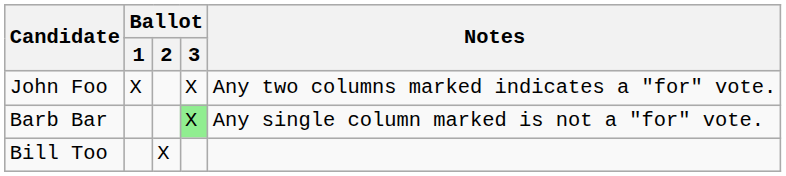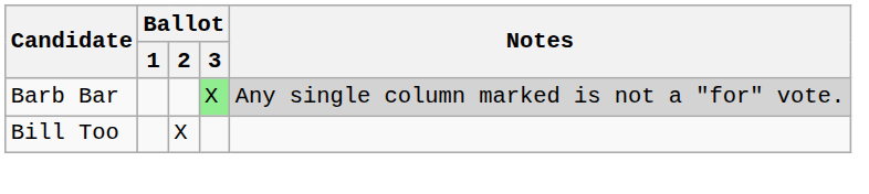 <table class="wikitable">
 <tr>
 <th rowspan=2>Candidate</th>
 <th colspan=3>Ballot</th>
 <th rowspan=2>Notes</th>
 </tr>
 <tr>
 <th>1</th>
 <th>2</th>
 <th>3</th>
 </tr>
 <tr>
-<td>John Foo</td>
-<td>X</td>
-<td></td>
-<td>X</td>
-<td>Any two columns marked indicates a "for" vote.</td>
-</tr>
-<tr>
 <td>Barb Bar</td>
 <td></td>
 <td></td>
 <td style="background: lightgreen;">X</td>
-<td>Any single column marked is not a "for" vote.</td>
+<td style="background: lightgrey;">Any single column marked is not a "for" vote.</td>
 </tr>
 <tr>
 <td>Bill Too</td>
 <td></td>
 <td>X</td>
 <td></td>
 <td></td>
 </tr>
 </table>
